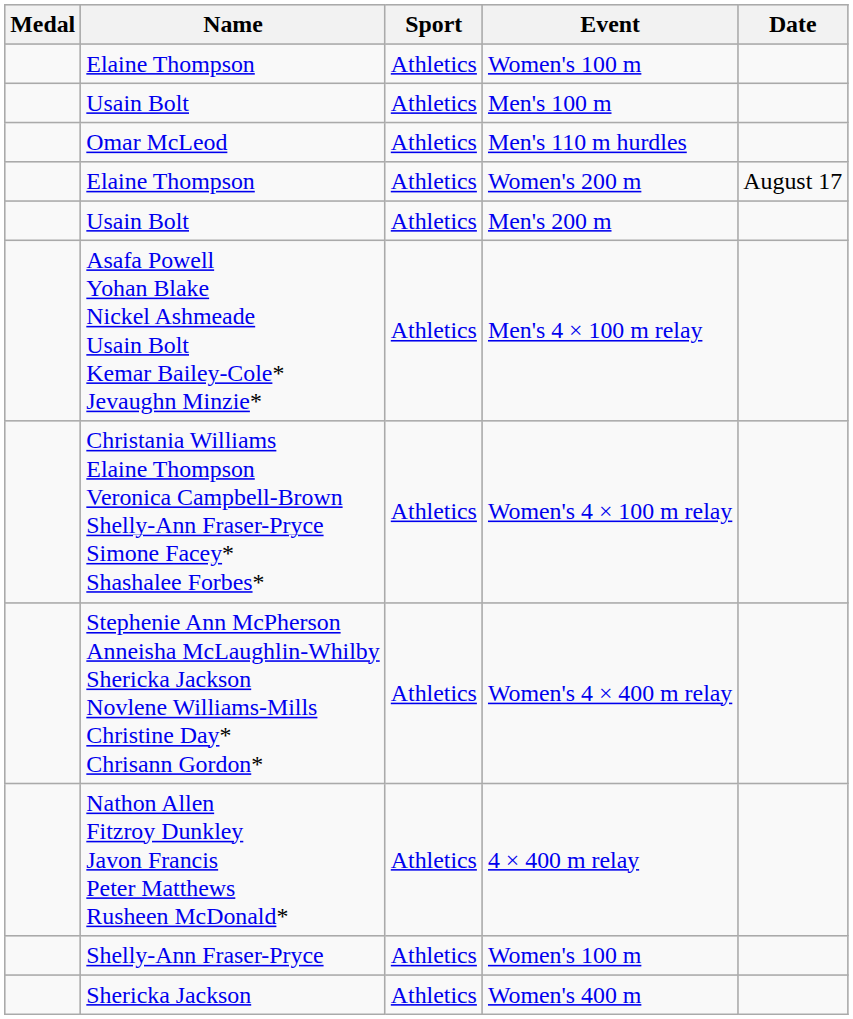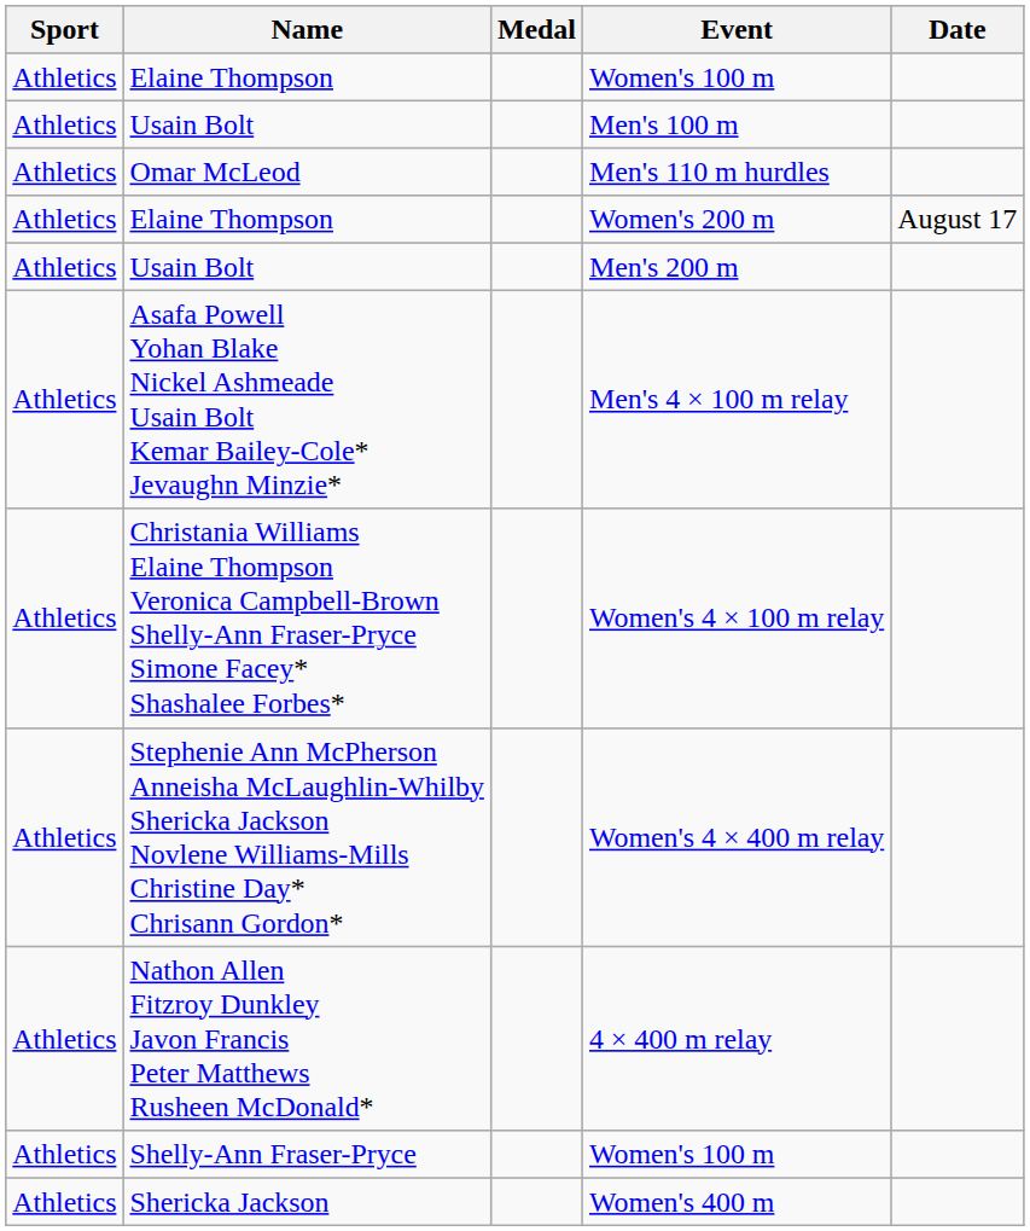 <table class="wikitable sortable"  style="font-size:95%">
 <tr>
+<th>Sport</th>
+<th>Name</th>
 <th>Medal</th>
-<th>Name</th>
-<th>Sport</th>
 <th>Event</th>
 <th>Date</th>
 </tr>
 <tr>
+<td><a href='#'>Athletics</a></td>
+<td><a href='#'>Elaine Thompson</a></td>
 <td></td>
-<td><a href='#'>Elaine Thompson</a></td>
-<td><a href='#'>Athletics</a></td>
 <td><a href='#'>Women's 100 m</a></td>
 <td></td>
 </tr>
 <tr>
+<td><a href='#'>Athletics</a></td>
+<td><a href='#'>Usain Bolt</a></td>
 <td></td>
-<td><a href='#'>Usain Bolt</a></td>
-<td><a href='#'>Athletics</a></td>
 <td><a href='#'>Men's 100 m</a></td>
 <td></td>
 </tr>
 <tr>
+<td><a href='#'>Athletics</a></td>
+<td><a href='#'>Omar McLeod</a></td>
 <td></td>
-<td><a href='#'>Omar McLeod</a></td>
-<td><a href='#'>Athletics</a></td>
 <td><a href='#'>Men's 110 m hurdles</a></td>
 <td></td>
 </tr>
 <tr>
+<td><a href='#'>Athletics</a></td>
+<td><a href='#'>Elaine Thompson</a></td>
 <td></td>
-<td><a href='#'>Elaine Thompson</a></td>
-<td><a href='#'>Athletics</a></td>
 <td><a href='#'>Women's 200 m</a></td>
 <td>August 17</td>
 </tr>
 <tr>
+<td><a href='#'>Athletics</a></td>
+<td><a href='#'>Usain Bolt</a></td>
 <td></td>
-<td><a href='#'>Usain Bolt</a></td>
-<td><a href='#'>Athletics</a></td>
 <td><a href='#'>Men's 200 m</a></td>
 <td></td>
 </tr>
 <tr>
+<td><a href='#'>Athletics</a></td>
+<td><a href='#'>Asafa Powell</a><br><a href='#'>Yohan Blake</a><br><a href='#'>Nickel Ashmeade</a><br><a href='#'>Usain Bolt</a><br><a href='#'>Kemar Bailey-Cole</a>*<br><a href='#'>Jevaughn Minzie</a>*</td>
 <td></td>
-<td><a href='#'>Asafa Powell</a><br><a href='#'>Yohan Blake</a><br><a href='#'>Nickel Ashmeade</a><br><a href='#'>Usain Bolt</a><br><a href='#'>Kemar Bailey-Cole</a>*<br><a href='#'>Jevaughn Minzie</a>*</td>
-<td><a href='#'>Athletics</a></td>
 <td><a href='#'>Men's 4 × 100 m relay</a></td>
 <td></td>
 </tr>
 <tr>
+<td><a href='#'>Athletics</a></td>
+<td><a href='#'>Christania Williams</a><br><a href='#'>Elaine Thompson</a><br><a href='#'>Veronica Campbell-Brown</a><br><a href='#'>Shelly-Ann Fraser-Pryce</a><br><a href='#'>Simone Facey</a>*<br><a href='#'>Shashalee Forbes</a>*</td>
 <td></td>
-<td><a href='#'>Christania Williams</a><br><a href='#'>Elaine Thompson</a><br><a href='#'>Veronica Campbell-Brown</a><br><a href='#'>Shelly-Ann Fraser-Pryce</a><br><a href='#'>Simone Facey</a>*<br><a href='#'>Shashalee Forbes</a>*</td>
-<td><a href='#'>Athletics</a></td>
 <td><a href='#'>Women's 4 × 100 m relay</a></td>
 <td></td>
 </tr>
 <tr>
+<td><a href='#'>Athletics</a></td>
+<td><a href='#'>Stephenie Ann McPherson</a><br><a href='#'>Anneisha McLaughlin-Whilby</a><br><a href='#'>Shericka Jackson</a><br><a href='#'>Novlene Williams-Mills</a><br><a href='#'>Christine Day</a>*<br><a href='#'>Chrisann Gordon</a>*</td>
 <td></td>
-<td><a href='#'>Stephenie Ann McPherson</a><br><a href='#'>Anneisha McLaughlin-Whilby</a><br><a href='#'>Shericka Jackson</a><br><a href='#'>Novlene Williams-Mills</a><br><a href='#'>Christine Day</a>*<br><a href='#'>Chrisann Gordon</a>*</td>
-<td><a href='#'>Athletics</a></td>
 <td><a href='#'>Women's 4 × 400 m relay</a></td>
 <td></td>
 </tr>
 <tr>
+<td><a href='#'>Athletics</a></td>
+<td><a href='#'>Nathon Allen</a><br><a href='#'>Fitzroy Dunkley</a><br><a href='#'>Javon Francis</a><br><a href='#'>Peter Matthews</a><br><a href='#'>Rusheen McDonald</a>*</td>
 <td></td>
-<td><a href='#'>Nathon Allen</a><br><a href='#'>Fitzroy Dunkley</a><br><a href='#'>Javon Francis</a><br><a href='#'>Peter Matthews</a><br><a href='#'>Rusheen McDonald</a>*</td>
-<td><a href='#'>Athletics</a></td>
 <td><a href='#'>4 × 400 m relay</a></td>
 <td></td>
 </tr>
 <tr>
+<td><a href='#'>Athletics</a></td>
+<td><a href='#'>Shelly-Ann Fraser-Pryce</a></td>
 <td></td>
-<td><a href='#'>Shelly-Ann Fraser-Pryce</a></td>
-<td><a href='#'>Athletics</a></td>
 <td><a href='#'>Women's 100 m</a></td>
 <td></td>
 </tr>
 <tr>
+<td><a href='#'>Athletics</a></td>
+<td><a href='#'>Shericka Jackson</a></td>
 <td></td>
-<td><a href='#'>Shericka Jackson</a></td>
-<td><a href='#'>Athletics</a></td>
 <td><a href='#'>Women's 400 m</a></td>
 <td></td>
 </tr>
 </table>
